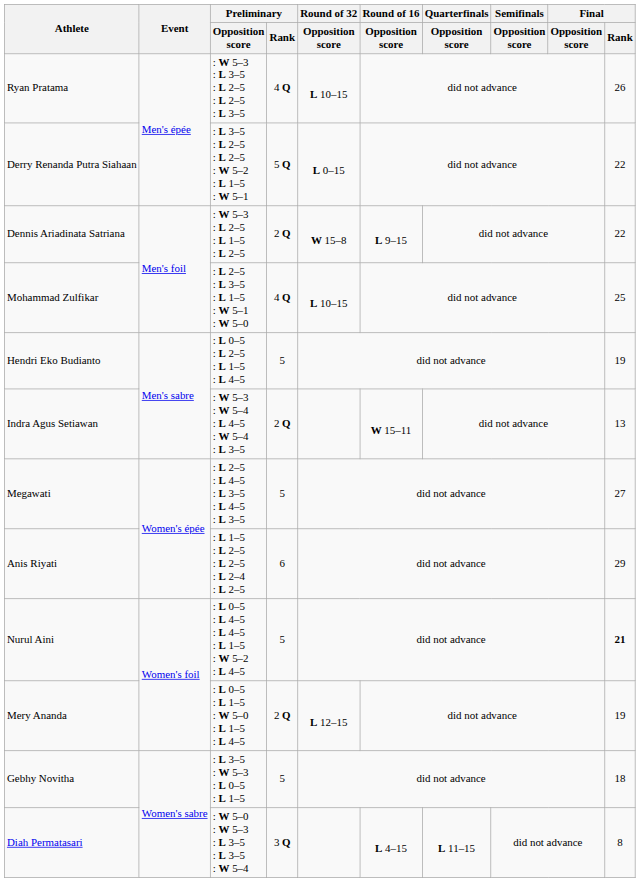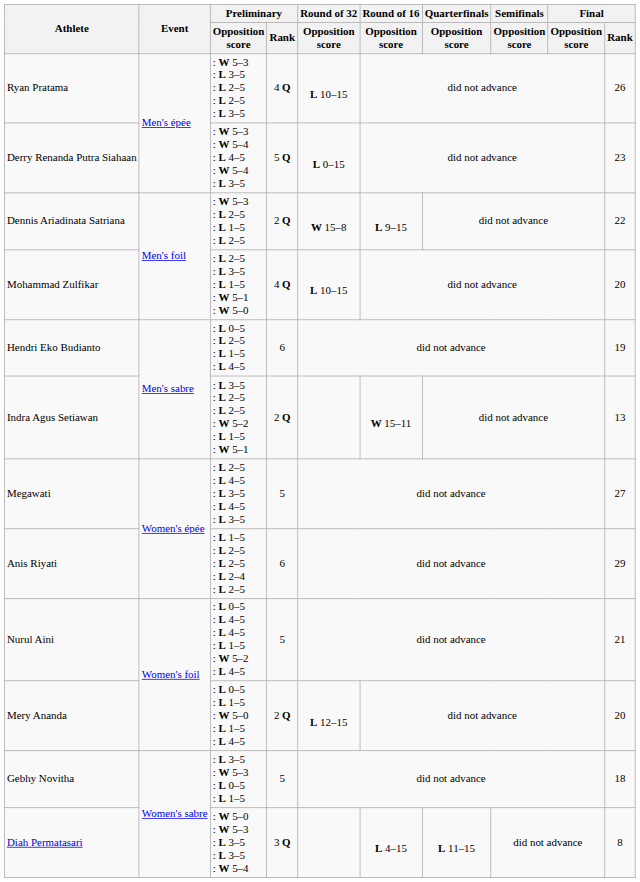 <table class=wikitable style=font-size:90%;text-align:center>
 <tr>
 <th rowspan="2">Athlete</th>
 <th rowspan="2">Event</th>
 <th colspan="2">Preliminary</th>
 <th>Round of 32</th>
 <th>Round of 16</th>
 <th>Quarterfinals</th>
 <th>Semifinals</th>
 <th colspan="2">Final</th>
 </tr>
 <tr>
 <th>Opposition<br> score</th>
 <th>Rank</th>
 <th>Opposition<br> score</th>
 <th>Opposition<br> score</th>
 <th>Opposition<br> score</th>
 <th>Opposition<br> score</th>
 <th>Opposition<br> score</th>
 <th>Rank</th>
 </tr>
 <tr>
 <td align=left>Ryan Pratama</td>
 <td align=left rowspan=2><a href='#'>Men's épée</a></td>
 <td align=left>: <strong>W</strong> 5–3<br>: <strong>L</strong> 3–5<br>: <strong>L</strong> 2–5<br>: <strong>L</strong> 2–5<br>: <strong>L</strong> 3–5</td>
 <td>4 <strong>Q</strong></td>
 <td><br><strong>L</strong> 10–15</td>
 <td colspan=4>did not advance</td>
 <td>26</td>
 </tr>
 <tr>
 <td align=left>Derry Renanda Putra Siahaan</td>
-<td align=left>: <strong>L</strong> 3–5<br>: <strong>L</strong> 2–5<br>: <strong>L</strong> 2–5<br>: <strong>W</strong> 5–2<br>: <strong>L</strong> 1–5<br>: <strong>W</strong> 5–1</td>
+<td align=left>: <strong>W</strong> 5–3<br>: <strong>W</strong> 5–4<br>: <strong>L</strong> 4–5<br>: <strong>W</strong> 5–4<br>: <strong>L</strong> 3–5</td>
 <td>5 <strong>Q</strong></td>
 <td><br><strong>L</strong> 0–15</td>
 <td colspan=4>did not advance</td>
-<td>22</td>
+<td>23</td>
 </tr>
 <tr>
 <td align=left>Dennis Ariadinata Satriana</td>
 <td align=left rowspan=2><a href='#'>Men's foil</a></td>
 <td align=left>: <strong>W</strong> 5–3<br>: <strong>L</strong> 2–5<br>: <strong>L</strong> 1–5<br>: <strong>L</strong> 2–5</td>
 <td>2 <strong>Q</strong></td>
 <td><br><strong>W</strong> 15–8</td>
 <td><br><strong>L</strong> 9–15</td>
 <td colspan=3>did not advance</td>
 <td>22</td>
 </tr>
 <tr>
 <td align=left>Mohammad Zulfikar</td>
 <td align=left>: <strong>L</strong> 2–5<br>: <strong>L</strong> 3–5<br>: <strong>L</strong> 1–5<br>: <strong>W</strong> 5–1<br>: <strong>W</strong> 5–0</td>
 <td>4 <strong>Q</strong></td>
 <td><br><strong>L</strong> 10–15</td>
 <td colspan=4>did not advance</td>
-<td>25</td>
+<td>20</td>
 </tr>
 <tr>
 <td align=left>Hendri Eko Budianto</td>
 <td align=left rowspan=2><a href='#'>Men's sabre</a></td>
 <td align=left>: <strong>L</strong> 0–5<br>: <strong>L</strong> 2–5<br>: <strong>L</strong> 1–5<br>: <strong>L</strong> 4–5</td>
-<td>5</td>
+<td>6</td>
 <td colspan=5>did not advance</td>
 <td>19</td>
 </tr>
 <tr>
 <td align=left>Indra Agus Setiawan</td>
-<td align=left>: <strong>W</strong> 5–3<br>: <strong>W</strong> 5–4<br>: <strong>L</strong> 4–5<br>: <strong>W</strong> 5–4<br>: <strong>L</strong> 3–5</td>
+<td align=left>: <strong>L</strong> 3–5<br>: <strong>L</strong> 2–5<br>: <strong>L</strong> 2–5<br>: <strong>W</strong> 5–2<br>: <strong>L</strong> 1–5<br>: <strong>W</strong> 5–1</td>
 <td>2 <strong>Q</strong></td>
 <td></td>
 <td><br><strong>W</strong> 15–11</td>
 <td colspan=3>did not advance</td>
 <td>13</td>
 </tr>
 <tr>
 <td align=left>Megawati</td>
 <td align=left rowspan=2><a href='#'>Women's épée</a></td>
 <td align=left>: <strong>L</strong> 2–5<br>: <strong>L</strong> 4–5<br>: <strong>L</strong> 3–5<br>: <strong>L</strong> 4–5<br>: <strong>L</strong> 3–5</td>
 <td>5</td>
 <td colspan=5>did not advance</td>
 <td>27</td>
 </tr>
 <tr>
 <td align=left>Anis Riyati</td>
 <td align=left>: <strong>L</strong> 1–5<br>: <strong>L</strong> 2–5<br>: <strong>L</strong> 2–5<br>: <strong>L</strong> 2–4<br>: <strong>L</strong> 2–5</td>
 <td>6</td>
 <td colspan=5>did not advance</td>
 <td>29</td>
 </tr>
 <tr>
 <td align=left>Nurul Aini</td>
 <td align=left rowspan=2><a href='#'>Women's foil</a></td>
 <td align=left>: <strong>L</strong> 0–5<br>: <strong>L</strong> 4–5<br>: <strong>L</strong> 4–5<br>: <strong>L</strong> 1–5<br>: <strong>W</strong> 5–2<br>: <strong>L</strong> 4–5</td>
 <td>5</td>
 <td colspan=5>did not advance</td>
-<td><strong>21</strong></td>
+<td>21</td>
 </tr>
 <tr>
 <td align=left>Mery Ananda</td>
 <td align=left>: <strong>L</strong> 0–5<br>: <strong>L</strong> 1–5<br>: <strong>W</strong> 5–0<br>: <strong>L</strong> 1–5<br>: <strong>L</strong> 4–5</td>
 <td>2 <strong>Q</strong></td>
 <td><br><strong>L</strong> 12–15</td>
 <td colspan=4>did not advance</td>
-<td>19</td>
+<td>20</td>
 </tr>
 <tr>
 <td align=left>Gebhy Novitha</td>
 <td align=left rowspan=2><a href='#'>Women's sabre</a></td>
 <td align=left>: <strong>L</strong> 3–5<br>: <strong>W</strong> 5–3<br>: <strong>L</strong> 0–5<br>: <strong>L</strong> 1–5</td>
 <td>5</td>
 <td colspan=5>did not advance</td>
 <td>18</td>
 </tr>
 <tr>
 <td align=left><a href='#'>Diah Permatasari</a></td>
 <td align=left>: <strong>W</strong> 5–0<br>: <strong>W</strong> 5–3<br>: <strong>L</strong> 3–5<br>: <strong>L</strong> 3–5<br>: <strong>W</strong> 5–4</td>
 <td>3 <strong>Q</strong></td>
 <td></td>
 <td><br><strong>L</strong> 4–15</td>
 <td><br><strong>L</strong> 11–15</td>
 <td colspan=2>did not advance</td>
 <td>8</td>
 </tr>
 </table>
